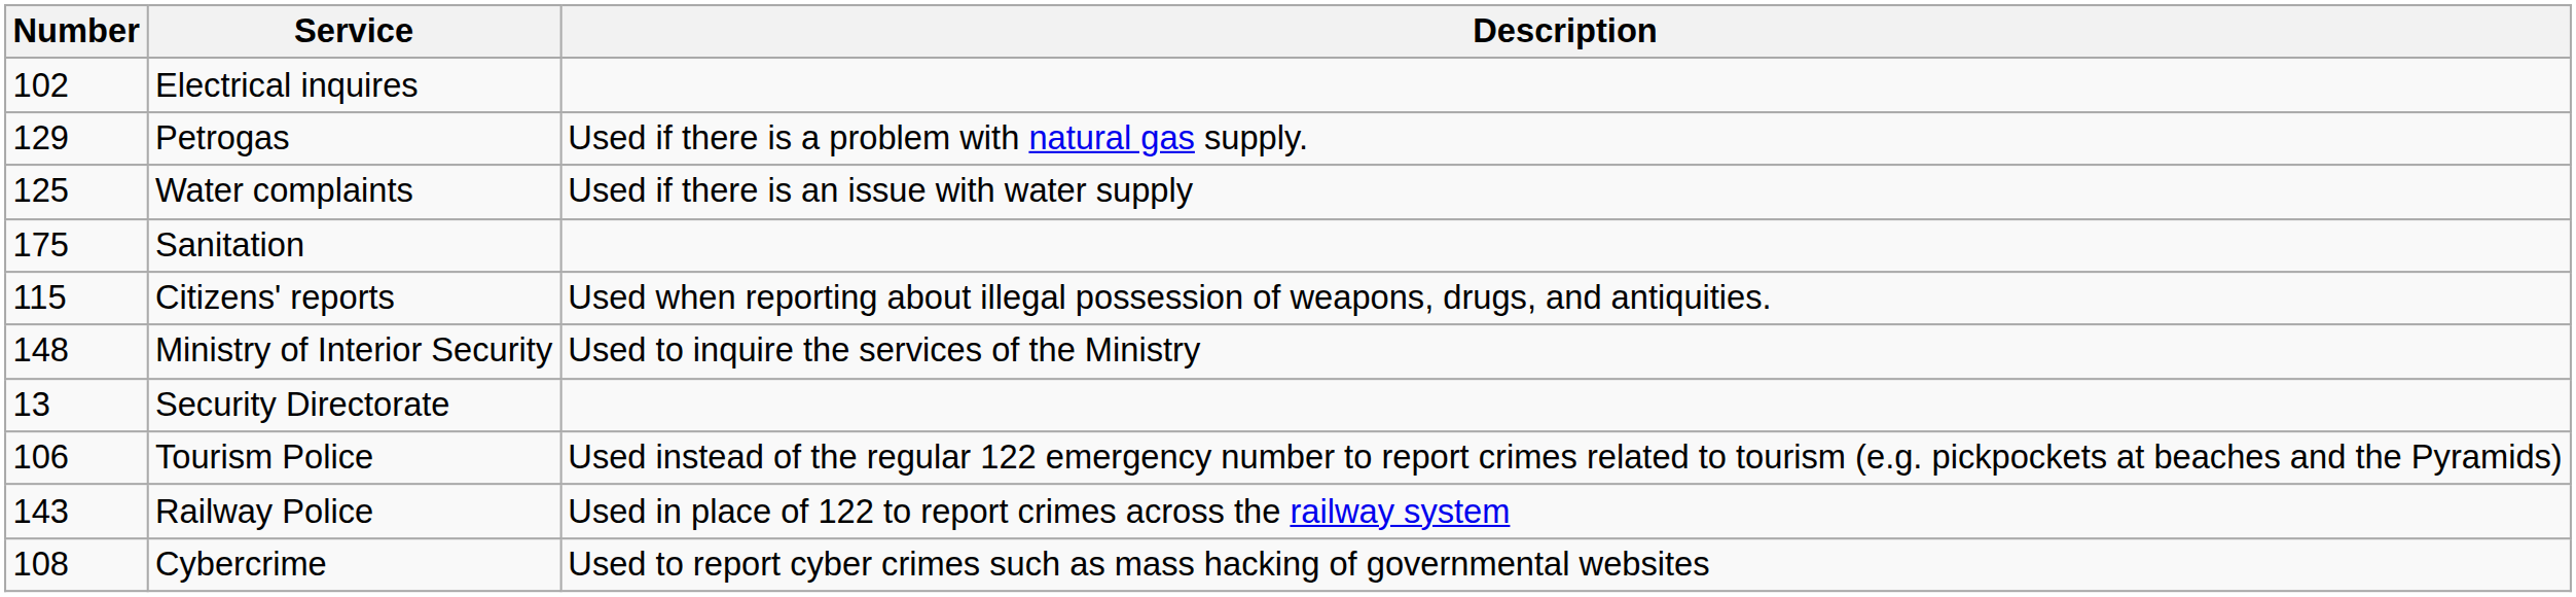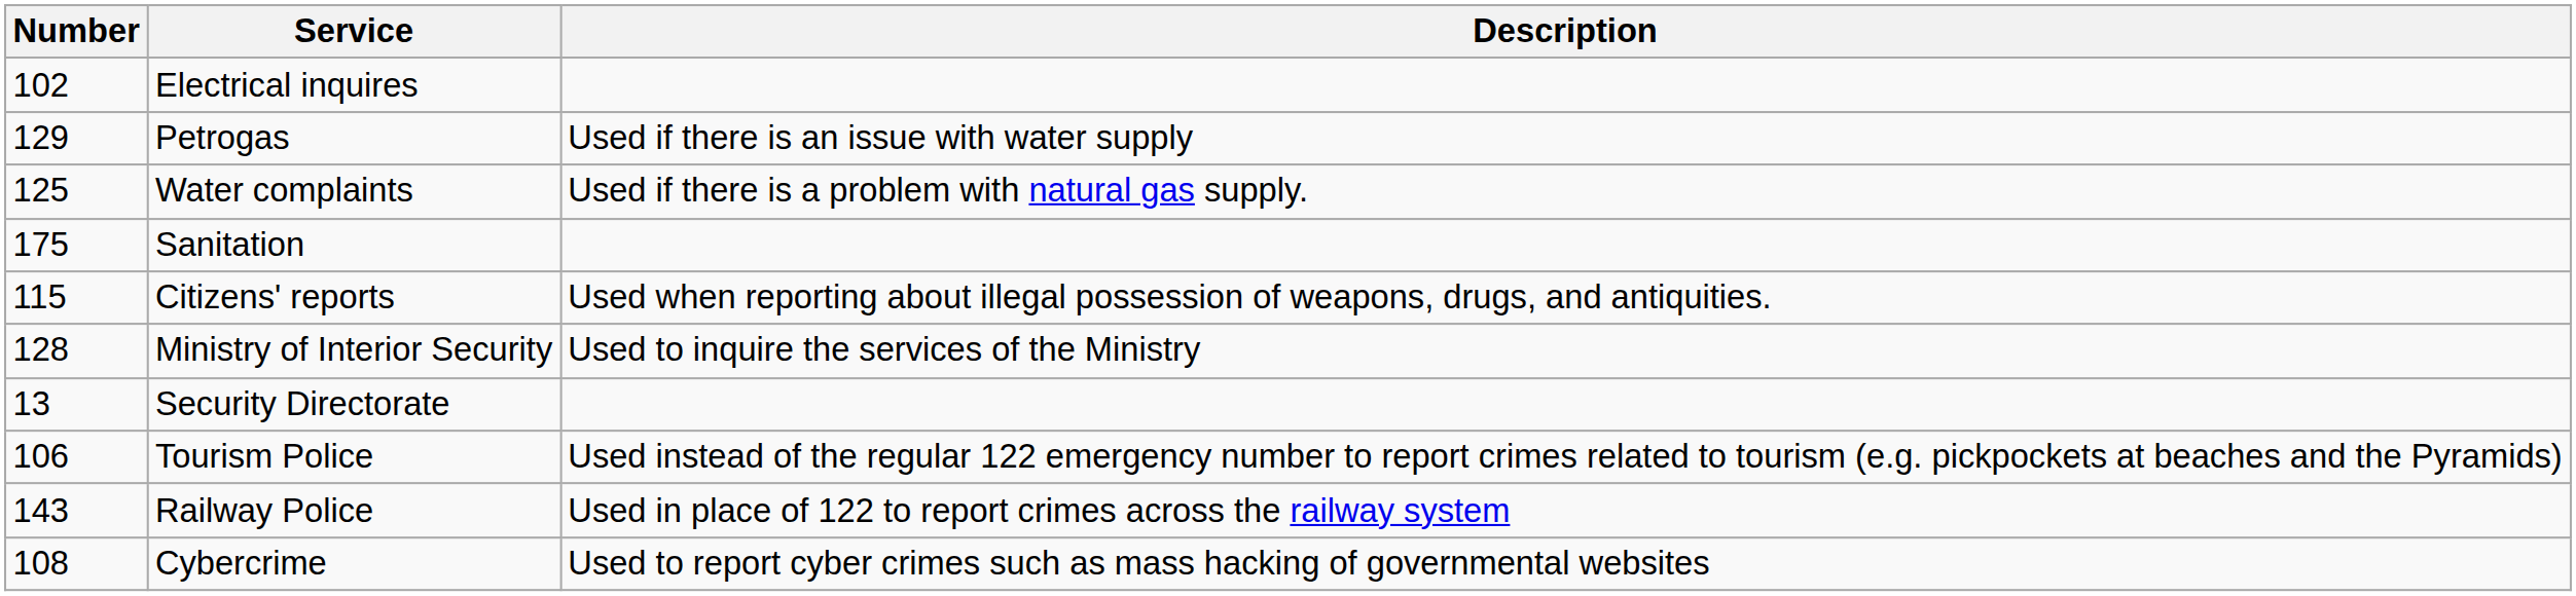 <table class="wikitable">
 <tr>
 <th>Number</th>
 <th>Service</th>
 <th>Description</th>
 </tr>
 <tr>
 <td>102</td>
 <td>Electrical inquires</td>
 <td></td>
 </tr>
 <tr>
 <td>129</td>
 <td>Petrogas</td>
-<td>Used if there is a problem with <a href='#'>natural gas</a> supply.</td>
+<td>Used if there is an issue with water supply</td>
 </tr>
 <tr>
 <td>125</td>
 <td>Water complaints</td>
-<td>Used if there is an issue with water supply</td>
+<td>Used if there is a problem with <a href='#'>natural gas</a> supply.</td>
 </tr>
 <tr>
 <td>175</td>
 <td>Sanitation</td>
 <td></td>
 </tr>
 <tr>
 <td>115</td>
 <td>Citizens' reports</td>
 <td>Used when reporting about illegal possession of weapons, drugs, and antiquities.</td>
 </tr>
 <tr>
-<td>148</td>
+<td>128</td>
 <td>Ministry of Interior Security</td>
 <td>Used to inquire the services of the Ministry</td>
 </tr>
 <tr>
 <td>13</td>
 <td>Security Directorate</td>
 <td></td>
 </tr>
 <tr>
 <td>106</td>
 <td>Tourism Police</td>
 <td>Used instead of the regular 122 emergency number to report crimes related to tourism (e.g. pickpockets at beaches and the Pyramids)</td>
 </tr>
 <tr>
 <td>143</td>
 <td>Railway Police</td>
 <td>Used in place of 122 to report crimes across the <a href='#'>railway system</a></td>
 </tr>
 <tr>
 <td>108</td>
 <td>Cybercrime</td>
 <td>Used to report cyber crimes such as mass hacking of governmental websites</td>
 </tr>
 </table>
